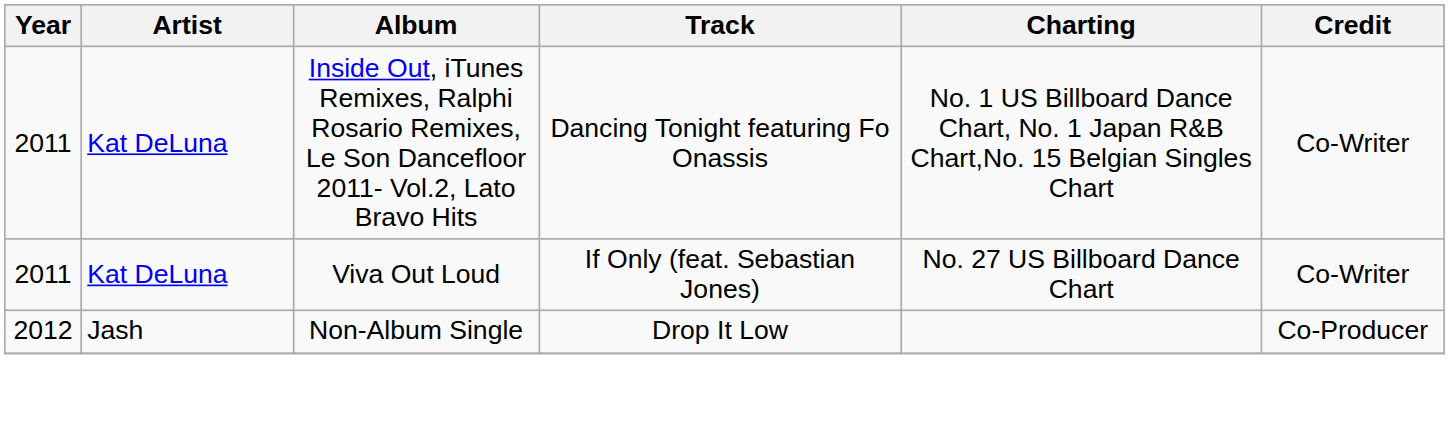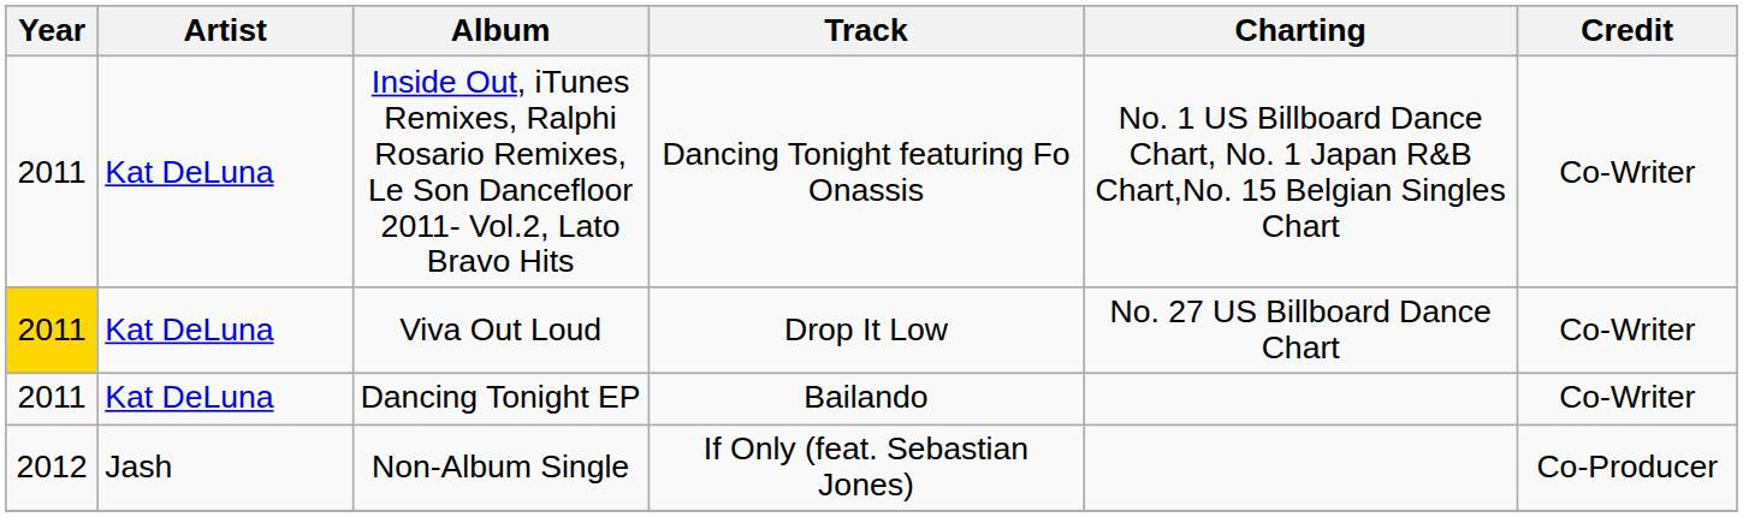 <table class="wikitable">
 <tr>
 <th align="center" valign="top" width="40">Year</th>
 <th align="center" valign="top" width="150">Artist</th>
 <th align="center" valign="top" width="170">Album</th>
 <th align="center" valign="top" width="275">Track</th>
 <th align="center" valign="top" width="275">Charting</th>
 <th align="center" valign="top" width="120">Credit</th>
 </tr>
 <tr>
 <td align="center">2011</td>
 <td align="left"><a href='#'>Kat DeLuna</a></td>
 <td align="center"><a href='#'>Inside Out</a>, iTunes Remixes, Ralphi Rosario Remixes, Le Son Dancefloor 2011- Vol.2, Lato Bravo Hits</td>
 <td align="center">Dancing Tonight featuring Fo Onassis</td>
 <td align="center">No. 1 US Billboard Dance Chart, No. 1 Japan R&B Chart,No. 15 Belgian Singles Chart</td>
 <td align="center">Co-Writer</td>
 </tr>
 <tr>
+<td align="center" style="background: gold;">2011</td>
+<td align="left"><a href='#'>Kat DeLuna</a></td>
+<td align="center">Viva Out Loud</td>
+<td align="center">Drop It Low</td>
+<td align="center">No. 27 US Billboard Dance Chart</td>
+<td align="center">Co-Writer</td>
+</tr>
+<tr>
 <td align="center">2011</td>
 <td align="left"><a href='#'>Kat DeLuna</a></td>
-<td align="center">Viva Out Loud</td>
-<td align="center">If Only (feat. Sebastian Jones)</td>
-<td align="center">No. 27 US Billboard Dance Chart</td>
+<td align="center">Dancing Tonight EP</td>
+<td align="center">Bailando</td>
+<td align="center"></td>
 <td align="center">Co-Writer</td>
 </tr>
 <tr>
 <td align="center">2012</td>
 <td align="left">Jash</td>
 <td align="center">Non-Album Single</td>
-<td align="center">Drop It Low</td>
+<td align="center">If Only (feat. Sebastian Jones)</td>
 <td align="center"></td>
 <td align="center">Co-Producer</td>
 </tr>
 <tr>
 </tr>
 </table>
